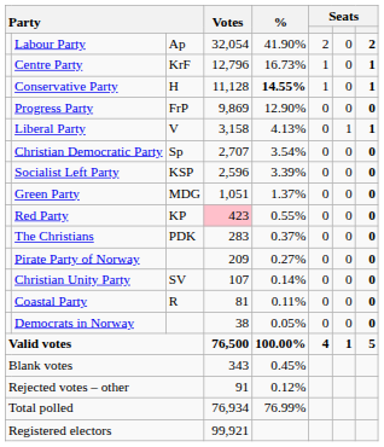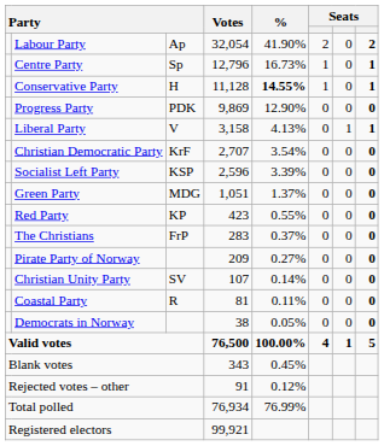 <table class="wikitable" border="1" style="text-align:right;">
 <tr>
 <th style="text-align:left;" valign=bottom rowspan=2 colspan=3>Party</th>
 <th align=center valign=bottom rowspan=2 width="50">Votes</th>
 <th align=center valign=bottom rowspan=2 width="50">%</th>
 <th colspan=3>Seats</th>
 </tr>
 <tr>
 <th align=center valign=bottom width="20"><small></small></th>
 <th align=center valign=bottom width="20"><small><a href='#'></a></small></th>
 <th align=center valign=bottom width="20"><small></small></th>
 </tr>
 <tr>
 <td></td>
 <td align=left><a href='#'>Labour Party</a></td>
 <td align=left>Ap</td>
 <td>32,054</td>
 <td>41.90%</td>
 <td>2</td>
 <td>0</td>
 <td><strong>2</strong></td>
 </tr>
 <tr>
 <td></td>
 <td align=left><a href='#'>Centre Party</a></td>
-<td align=left>KrF</td>
+<td align=left>Sp</td>
 <td>12,796</td>
 <td>16.73%</td>
 <td>1</td>
 <td>0</td>
 <td><strong>1</strong></td>
 </tr>
 <tr>
 <td></td>
 <td align=left><a href='#'>Conservative Party</a></td>
 <td align=left>H</td>
 <td>11,128</td>
 <td><strong>14.55%</strong></td>
 <td>1</td>
 <td>0</td>
 <td><strong>1</strong></td>
 </tr>
 <tr>
 <td></td>
 <td align=left><a href='#'>Progress Party</a></td>
-<td align=left>FrP</td>
+<td align=left>PDK</td>
 <td>9,869</td>
 <td>12.90%</td>
 <td>0</td>
 <td>0</td>
 <td><strong>0</strong></td>
 </tr>
 <tr>
 <td></td>
 <td align=left><a href='#'>Liberal Party</a></td>
 <td align=left>V</td>
 <td>3,158</td>
 <td>4.13%</td>
 <td>0</td>
 <td>1</td>
 <td><strong>1</strong></td>
 </tr>
 <tr>
 <td></td>
 <td align=left><a href='#'>Christian Democratic Party</a></td>
-<td align=left>Sp</td>
+<td align=left>KrF</td>
 <td>2,707</td>
 <td>3.54%</td>
 <td>0</td>
 <td>0</td>
 <td><strong>0</strong></td>
 </tr>
 <tr>
 <td></td>
 <td align=left><a href='#'>Socialist Left Party</a></td>
 <td align=left>KSP</td>
 <td>2,596</td>
 <td>3.39%</td>
 <td>0</td>
 <td>0</td>
 <td><strong>0</strong></td>
 </tr>
 <tr>
 <td></td>
 <td align=left><a href='#'>Green Party</a></td>
 <td align=left>MDG</td>
 <td>1,051</td>
 <td>1.37%</td>
 <td>0</td>
 <td>0</td>
 <td><strong>0</strong></td>
 </tr>
 <tr>
 <td></td>
 <td align=left><a href='#'>Red Party</a></td>
 <td align=left>KP</td>
-<td style="background: pink;">423</td>
+<td>423</td>
 <td>0.55%</td>
 <td>0</td>
 <td>0</td>
 <td><strong>0</strong></td>
 </tr>
 <tr>
 <td></td>
 <td align=left><a href='#'>The Christians</a></td>
-<td align=left>PDK</td>
+<td align=left>FrP</td>
 <td>283</td>
 <td>0.37%</td>
 <td>0</td>
 <td>0</td>
 <td><strong>0</strong></td>
 </tr>
 <tr>
 <td></td>
 <td align=left><a href='#'>Pirate Party of Norway</a></td>
 <td align=left></td>
 <td>209</td>
 <td>0.27%</td>
 <td>0</td>
 <td>0</td>
 <td><strong>0</strong></td>
 </tr>
 <tr>
 <td></td>
 <td align=left><a href='#'>Christian Unity Party</a></td>
 <td align=left>SV</td>
 <td>107</td>
 <td>0.14%</td>
 <td>0</td>
 <td>0</td>
 <td><strong>0</strong></td>
 </tr>
 <tr>
 <td></td>
 <td align=left><a href='#'>Coastal Party</a></td>
 <td align=left>R</td>
 <td>81</td>
 <td>0.11%</td>
 <td>0</td>
 <td>0</td>
 <td><strong>0</strong></td>
 </tr>
 <tr>
 <td></td>
 <td align=left><a href='#'>Democrats in Norway</a></td>
 <td align=left></td>
 <td>38</td>
 <td>0.05%</td>
 <td>0</td>
 <td>0</td>
 <td><strong>0</strong></td>
 </tr>
 <tr style="font-weight:bold">
 <td align=left colspan=3>Valid votes</td>
 <td>76,500</td>
 <td>100.00%</td>
 <td>4</td>
 <td>1</td>
 <td>5</td>
 </tr>
 <tr>
 <td align=left colspan=3>Blank votes</td>
 <td>343</td>
 <td>0.45%</td>
 <td></td>
 <td></td>
 <td></td>
 </tr>
 <tr>
 <td align=left colspan=3>Rejected votes – other</td>
 <td>91</td>
 <td>0.12%</td>
 <td></td>
 <td></td>
 <td></td>
 </tr>
 <tr>
 <td align=left colspan=3>Total polled</td>
 <td>76,934</td>
 <td>76.99%</td>
 <td></td>
 <td></td>
 <td></td>
 </tr>
 <tr>
 <td align=left colspan=3>Registered electors</td>
 <td>99,921</td>
 <td></td>
 <td></td>
 <td></td>
 <td></td>
 </tr>
 </table>
